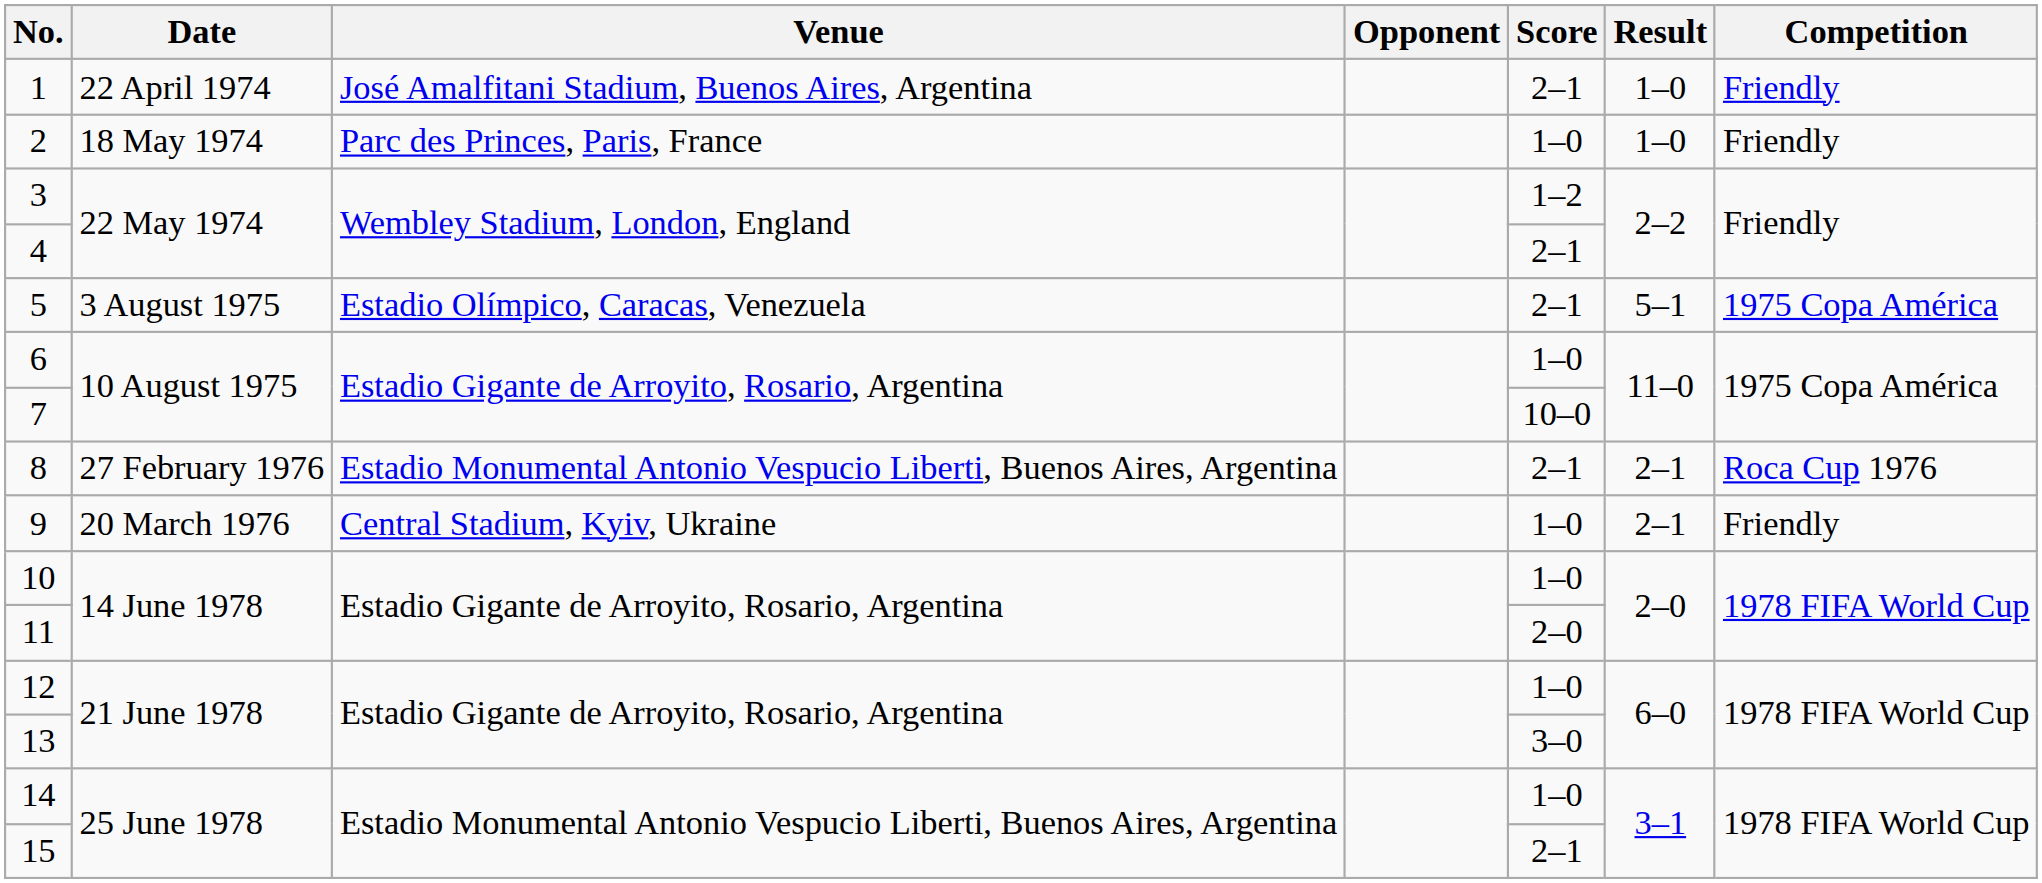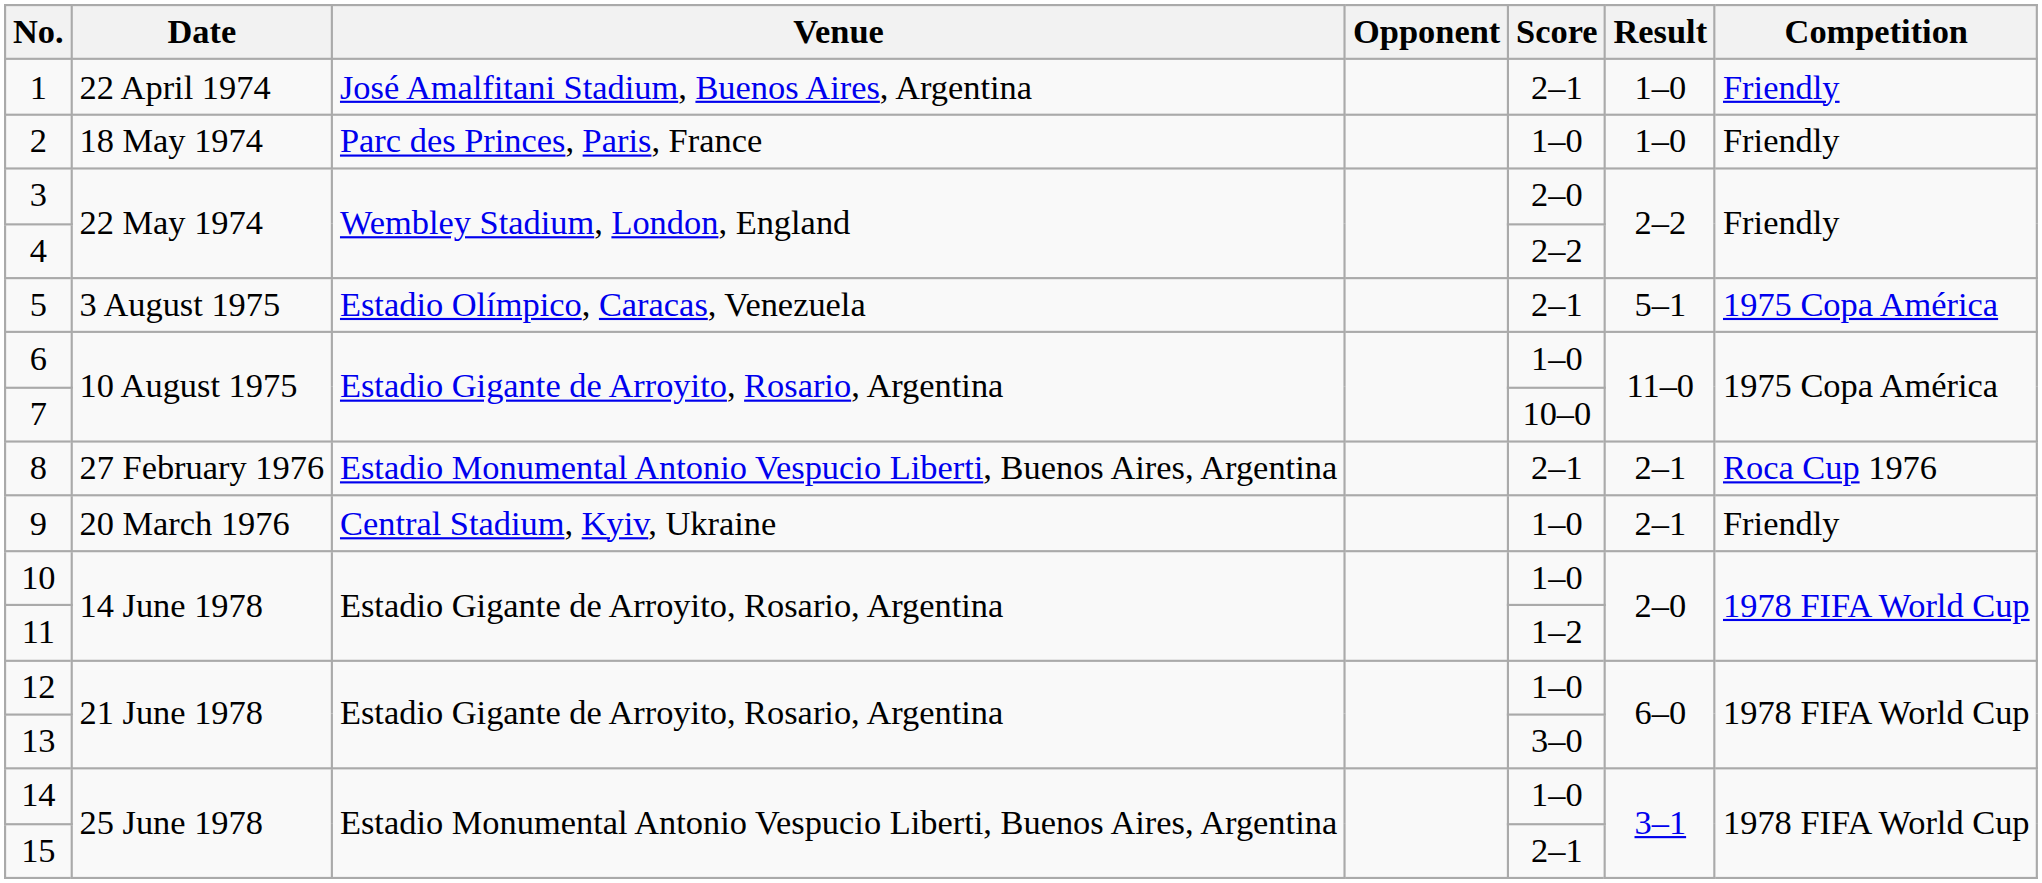 <table class="wikitable sortable">
 <tr>
 <th scope="col">No.</th>
 <th scope="col">Date</th>
 <th scope="col">Venue</th>
 <th scope="col">Opponent</th>
 <th scope="col">Score</th>
 <th scope="col">Result</th>
 <th scope="col">Competition</th>
 </tr>
 <tr>
 <td align="center">1</td>
 <td>22 April 1974</td>
 <td><a href='#'>José Amalfitani Stadium</a>, <a href='#'>Buenos Aires</a>, Argentina</td>
 <td></td>
 <td align="center">2–1</td>
 <td align="center">1–0</td>
 <td><a href='#'>Friendly</a></td>
 </tr>
 <tr>
 <td align="center">2</td>
 <td>18 May 1974</td>
 <td><a href='#'>Parc des Princes</a>, <a href='#'>Paris</a>, France</td>
 <td></td>
 <td align="center">1–0</td>
 <td align="center">1–0</td>
 <td>Friendly</td>
 </tr>
 <tr>
 <td align="center">3</td>
 <td rowspan="2">22 May 1974</td>
 <td rowspan="2"><a href='#'>Wembley Stadium</a>, <a href='#'>London</a>, England</td>
 <td rowspan="2"></td>
-<td align="center">1–2</td>
+<td align="center">2–0</td>
 <td rowspan="2" align="center">2–2</td>
 <td rowspan="2">Friendly</td>
 </tr>
 <tr>
 <td align="center">4</td>
-<td align="center">2–1</td>
+<td align="center">2–2</td>
 </tr>
 <tr>
 <td align="center">5</td>
 <td>3 August 1975</td>
 <td><a href='#'>Estadio Olímpico</a>, <a href='#'>Caracas</a>, Venezuela</td>
 <td></td>
 <td align="center">2–1</td>
 <td align="center">5–1</td>
 <td><a href='#'>1975 Copa América</a></td>
 </tr>
 <tr>
 <td align="center">6</td>
 <td rowspan="2">10 August 1975</td>
 <td rowspan="2"><a href='#'>Estadio Gigante de Arroyito</a>, <a href='#'>Rosario</a>, Argentina</td>
 <td rowspan="2"></td>
 <td align="center">1–0</td>
 <td rowspan="2" align="center">11–0</td>
 <td rowspan="2">1975 Copa América</td>
 </tr>
 <tr>
 <td align="center">7</td>
 <td align="center">10–0</td>
 </tr>
 <tr>
 <td align="center">8</td>
 <td>27 February 1976</td>
 <td><a href='#'>Estadio Monumental Antonio Vespucio Liberti</a>, Buenos Aires, Argentina</td>
 <td></td>
 <td align="center">2–1</td>
 <td align="center">2–1</td>
 <td><a href='#'>Roca Cup</a> 1976</td>
 </tr>
 <tr>
 <td align="center">9</td>
 <td>20 March 1976</td>
 <td><a href='#'>Central Stadium</a>, <a href='#'>Kyiv</a>, Ukraine</td>
 <td></td>
 <td align="center">1–0</td>
 <td align="center">2–1</td>
 <td>Friendly</td>
 </tr>
 <tr>
 <td align="center">10</td>
 <td rowspan="2">14 June 1978</td>
 <td rowspan="2">Estadio Gigante de Arroyito, Rosario, Argentina</td>
 <td rowspan="2"></td>
 <td align="center">1–0</td>
 <td rowspan="2" align="center">2–0</td>
 <td rowspan="2"><a href='#'>1978 FIFA World Cup</a></td>
 </tr>
 <tr>
 <td align="center">11</td>
-<td align="center">2–0</td>
+<td align="center">1–2</td>
 </tr>
 <tr>
 <td align="center">12</td>
 <td rowspan="2">21 June 1978</td>
 <td rowspan="2">Estadio Gigante de Arroyito, Rosario, Argentina</td>
 <td rowspan="2"></td>
 <td align="center">1–0</td>
 <td rowspan="2" align="center">6–0</td>
 <td rowspan="2">1978 FIFA World Cup</td>
 </tr>
 <tr>
 <td align="center">13</td>
 <td align="center">3–0</td>
 </tr>
 <tr>
 <td align="center">14</td>
 <td rowspan="2">25 June 1978</td>
 <td rowspan="2">Estadio Monumental Antonio Vespucio Liberti, Buenos Aires, Argentina</td>
 <td rowspan="2"></td>
 <td align="center">1–0</td>
 <td rowspan="2" align="center"><a href='#'>3–1</a></td>
 <td rowspan="2">1978 FIFA World Cup</td>
 </tr>
 <tr>
 <td align="center">15</td>
 <td align="center">2–1</td>
 </tr>
 </table>
